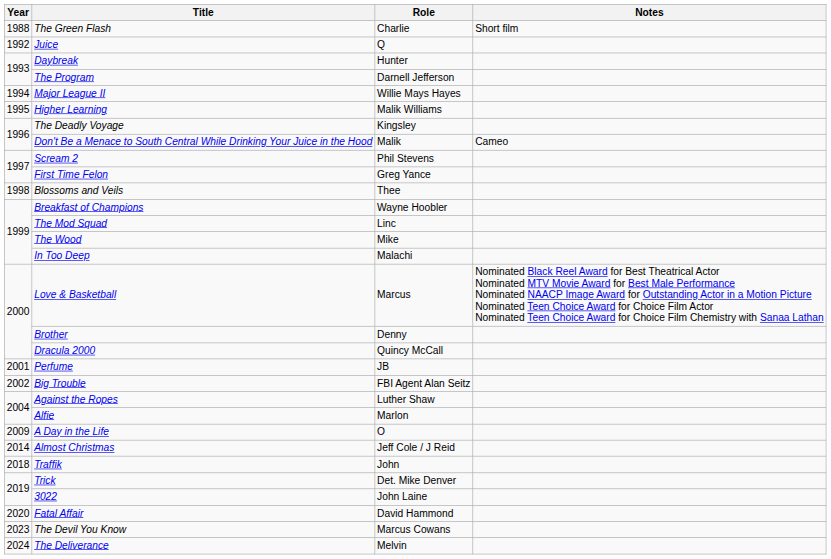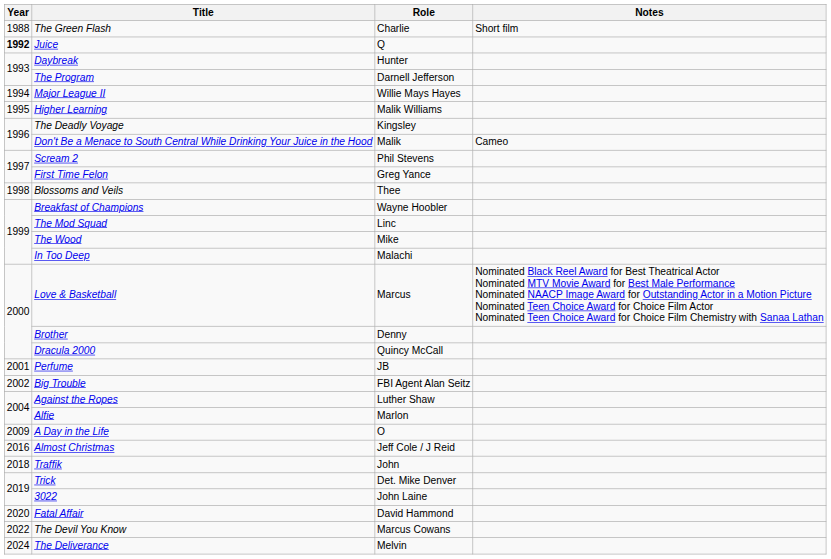 <table class="wikitable sortable">
 <tr>
 <th>Year</th>
 <th>Title</th>
 <th>Role</th>
 <th>Notes</th>
 </tr>
 <tr>
 <td>1988</td>
 <td><em>The Green Flash</em></td>
 <td>Charlie</td>
 <td>Short film</td>
 </tr>
 <tr>
-<td>1992</td>
+<td><strong>1992</strong></td>
 <td><em><a href='#'>Juice</a></em></td>
 <td>Q</td>
 <td></td>
 </tr>
 <tr>
 <td rowspan="2">1993</td>
 <td><em><a href='#'>Daybreak</a></em></td>
 <td>Hunter</td>
 <td></td>
 </tr>
 <tr>
 <td><em><a href='#'>The Program</a></em></td>
 <td>Darnell Jefferson</td>
 <td></td>
 </tr>
 <tr>
 <td>1994</td>
 <td><em><a href='#'>Major League II</a></em></td>
 <td>Willie Mays Hayes</td>
 <td></td>
 </tr>
 <tr>
 <td>1995</td>
 <td><em><a href='#'>Higher Learning</a></em></td>
 <td>Malik Williams</td>
 <td></td>
 </tr>
 <tr>
 <td rowspan="2">1996</td>
 <td><em>The Deadly Voyage</em></td>
 <td>Kingsley</td>
 <td></td>
 </tr>
 <tr>
 <td><em><a href='#'>Don't Be a Menace to South Central While Drinking Your Juice in the Hood</a></em></td>
 <td>Malik</td>
 <td>Cameo</td>
 </tr>
 <tr>
 <td rowspan="2">1997</td>
 <td><em><a href='#'>Scream 2</a></em></td>
 <td>Phil Stevens</td>
 <td></td>
 </tr>
 <tr>
 <td><em><a href='#'>First Time Felon</a></em></td>
 <td>Greg Yance</td>
 <td></td>
 </tr>
 <tr>
 <td>1998</td>
 <td><em>Blossoms and Veils</em></td>
 <td>Thee</td>
 <td></td>
 </tr>
 <tr>
 <td rowspan="4">1999</td>
 <td><em><a href='#'>Breakfast of Champions</a></em></td>
 <td>Wayne Hoobler</td>
 <td></td>
 </tr>
 <tr>
 <td><em><a href='#'>The Mod Squad</a></em></td>
 <td>Linc</td>
 <td></td>
 </tr>
 <tr>
 <td><em><a href='#'>The Wood</a></em></td>
 <td>Mike</td>
 <td></td>
 </tr>
 <tr>
 <td><em><a href='#'>In Too Deep</a></em></td>
 <td>Malachi</td>
 <td></td>
 </tr>
 <tr>
 <td rowspan="3">2000</td>
 <td><em><a href='#'>Love & Basketball</a></em></td>
 <td>Marcus</td>
 <td>Nominated  <a href='#'>Black Reel Award</a> for Best Theatrical Actor<br>Nominated  <a href='#'>MTV Movie Award</a> for <a href='#'>Best Male Performance</a><br>Nominated  <a href='#'>NAACP Image Award</a> for <a href='#'>Outstanding Actor in a Motion Picture</a><br>Nominated  <a href='#'>Teen Choice Award</a> for Choice Film Actor<br>Nominated  <a href='#'>Teen Choice Award</a> for Choice Film Chemistry with <a href='#'>Sanaa Lathan</a></td>
 </tr>
 <tr>
 <td><em><a href='#'>Brother</a></em></td>
 <td>Denny</td>
 <td></td>
 </tr>
 <tr>
 <td><em><a href='#'>Dracula 2000</a></em></td>
 <td>Quincy McCall</td>
 <td></td>
 </tr>
 <tr>
 <td>2001</td>
 <td><em><a href='#'>Perfume</a></em></td>
 <td>JB</td>
 <td></td>
 </tr>
 <tr>
 <td>2002</td>
 <td><em><a href='#'>Big Trouble</a></em></td>
 <td>FBI Agent Alan Seitz</td>
 <td></td>
 </tr>
 <tr>
 <td rowspan="2">2004</td>
 <td><em><a href='#'>Against the Ropes</a></em></td>
 <td>Luther Shaw</td>
 <td></td>
 </tr>
 <tr>
 <td><em><a href='#'>Alfie</a></em></td>
 <td>Marlon</td>
 <td></td>
 </tr>
 <tr>
 <td>2009</td>
 <td><em><a href='#'>A Day in the Life</a></em></td>
 <td>O</td>
 <td></td>
 </tr>
 <tr>
-<td>2014</td>
+<td>2016</td>
 <td><em><a href='#'>Almost Christmas</a></em></td>
 <td>Jeff Cole / J Reid</td>
 <td></td>
 </tr>
 <tr>
 <td>2018</td>
 <td><em><a href='#'>Traffik</a></em></td>
 <td>John</td>
 <td></td>
 </tr>
 <tr>
 <td rowspan="2">2019</td>
 <td><em><a href='#'>Trick</a></em></td>
 <td>Det. Mike Denver</td>
 <td></td>
 </tr>
 <tr>
 <td><em><a href='#'>3022</a></em></td>
 <td>John Laine</td>
 <td></td>
 </tr>
 <tr>
 <td>2020</td>
 <td><em><a href='#'>Fatal Affair</a></em></td>
 <td>David Hammond</td>
 <td></td>
 </tr>
 <tr>
-<td>2023</td>
+<td>2022</td>
 <td><em>The Devil You Know</em></td>
 <td>Marcus Cowans</td>
 <td></td>
 </tr>
 <tr>
 <td>2024</td>
 <td><em><a href='#'>The Deliverance</a></em></td>
 <td>Melvin</td>
 <td></td>
 </tr>
 </table>
